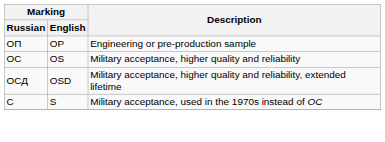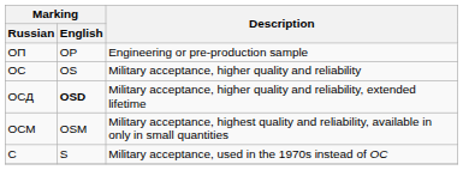 <table class="wikitable">
 <tr>
 <th colspan=2>Marking</th>
 <th rowspan=2>Description</th>
 </tr>
 <tr>
 <th>Russian</th>
 <th>English</th>
 </tr>
 <tr>
 <td>ОП</td>
 <td>OP</td>
 <td>Engineering or pre-production sample</td>
 </tr>
 <tr>
 <td>ОС</td>
 <td>OS</td>
 <td>Military acceptance, higher quality and reliability</td>
 </tr>
 <tr>
 <td>ОСД</td>
-<td>OSD</td>
+<td><strong>OSD</strong></td>
 <td>Military acceptance, higher quality and reliability, extended lifetime</td>
+</tr>
+<tr>
+<td>ОСМ</td>
+<td>OSM</td>
+<td>Military acceptance, highest quality and reliability, available in only in small quantities</td>
 </tr>
 <tr>
 <td>С</td>
 <td>S</td>
 <td>Military acceptance, used in the 1970s instead of <em>ОС</em></td>
 </tr>
 <tr>
 </tr>
 </table>
